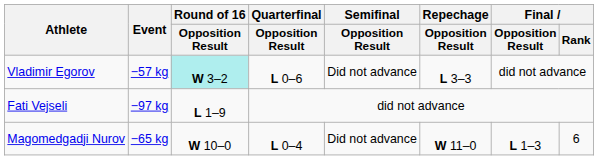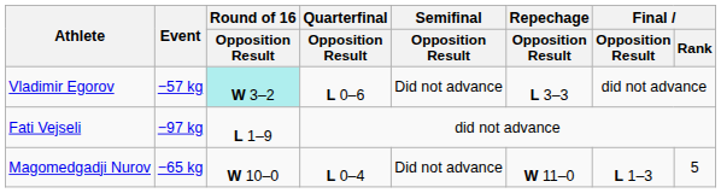 <table class="wikitable" style="font-size:90%">
 <tr>
 <th rowspan=2>Athlete</th>
 <th rowspan=2>Event</th>
 <th>Round of 16</th>
 <th>Quarterfinal</th>
 <th>Semifinal</th>
 <th>Repechage</th>
 <th colspan=2>Final / </th>
 </tr>
 <tr style="font-size: 95%">
 <th>Opposition<br>Result</th>
 <th>Opposition<br>Result</th>
 <th>Opposition<br>Result</th>
 <th>Opposition<br>Result</th>
 <th>Opposition<br>Result</th>
 <th>Rank</th>
 </tr>
 <tr align=center>
 <td align=left><a href='#'>Vladimir Egorov</a></td>
 <td align=left><a href='#'>−57 kg</a></td>
 <td style="background: paleturquoise;"><br> <strong>W</strong> 3–2</td>
 <td><br> <strong>L</strong> 0–6</td>
 <td>Did not advance</td>
 <td><br> <strong>L</strong> 3–3</td>
 <td colspan=2>did not advance</td>
 </tr>
 <tr align=center>
 <td align=left><a href='#'>Fati Vejseli</a></td>
 <td align=left><a href='#'>−97 kg</a></td>
 <td><br> <strong>L</strong> 1–9</td>
 <td colspan=5>did not advance</td>
 </tr>
 <tr align=center>
 <td align=left><a href='#'>Magomedgadji Nurov</a></td>
 <td align=left><a href='#'>−65 kg</a></td>
 <td><br> <strong>W</strong> 10–0</td>
 <td><br> <strong>L</strong> 0–4</td>
 <td>Did not advance</td>
 <td><br> <strong>W</strong> 11–0</td>
 <td><br> <strong>L</strong> 1–3</td>
-<td>6</td>
+<td>5</td>
 </tr>
 </table>
